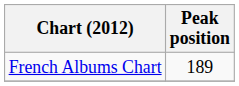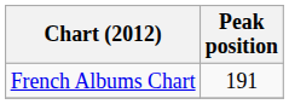 <table class="wikitable">
 <tr>
 <th>Chart (2012)</th>
 <th>Peak<br>position</th>
 </tr>
 <tr>
 <td><a href='#'>French Albums Chart</a></td>
-<td style="text-align:center;">189</td>
+<td style="text-align:center;">191</td>
 </tr>
 <tr>
 </tr>
 </table>
